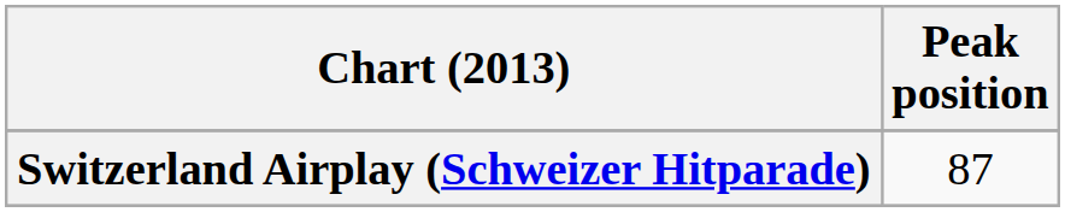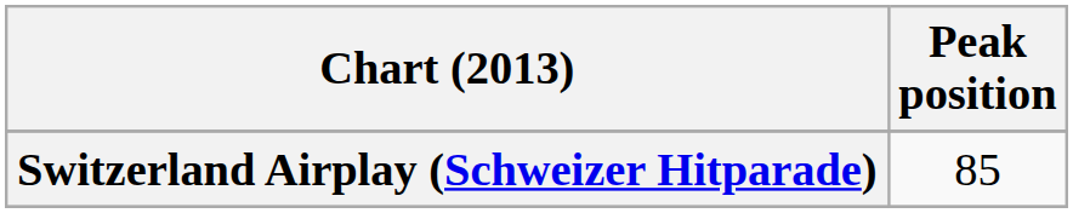 <table class="wikitable sortable plainrowheaders">
 <tr>
 <th>Chart (2013)</th>
 <th>Peak<br>position</th>
 </tr>
 <tr>
 </tr>
 <tr>
 </tr>
 <tr>
 </tr>
 <tr>
 <th scope="row">Switzerland Airplay (<a href='#'>Schweizer Hitparade</a>)</th>
-<td align="center">87</td>
+<td align="center">85</td>
 </tr>
 <tr>
 </tr>
 </table>
